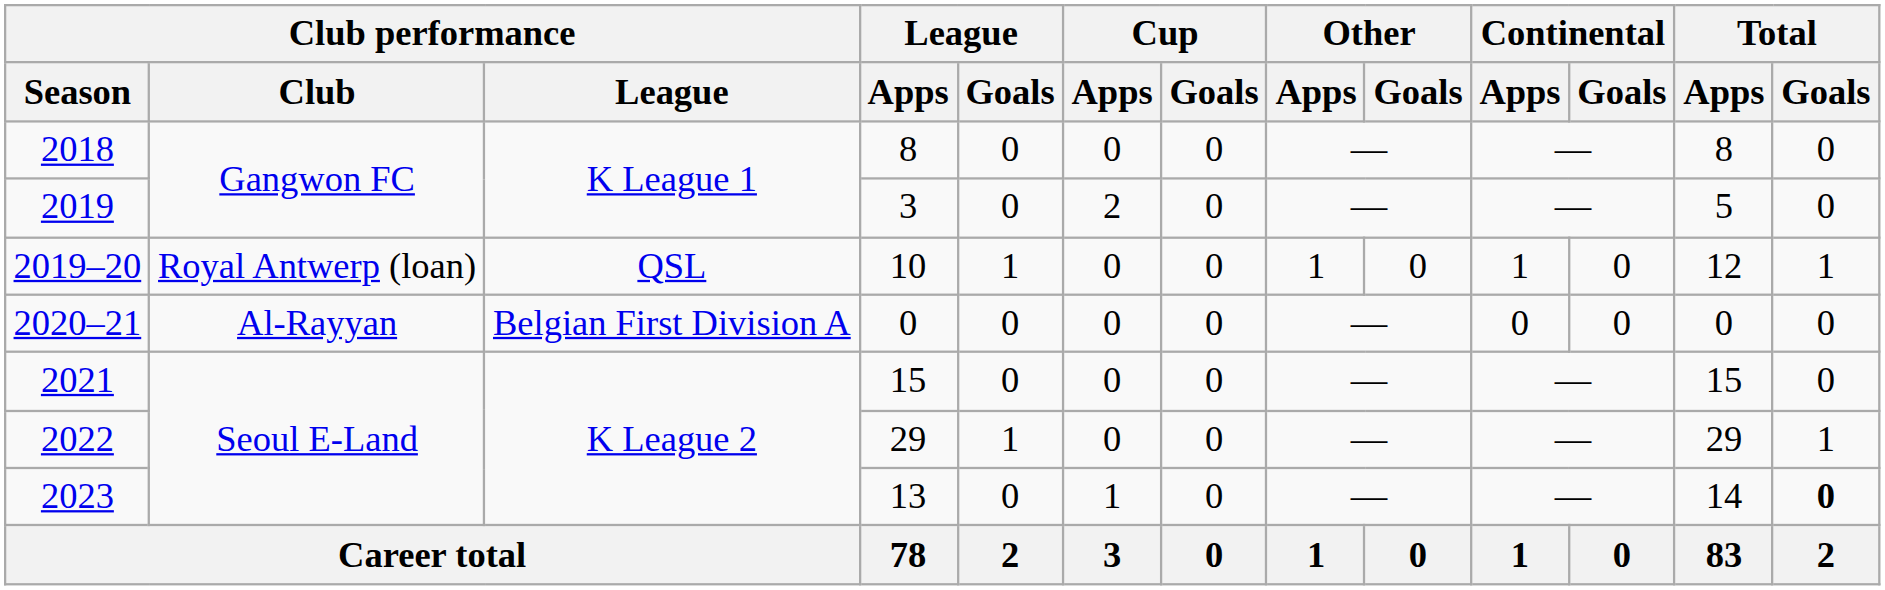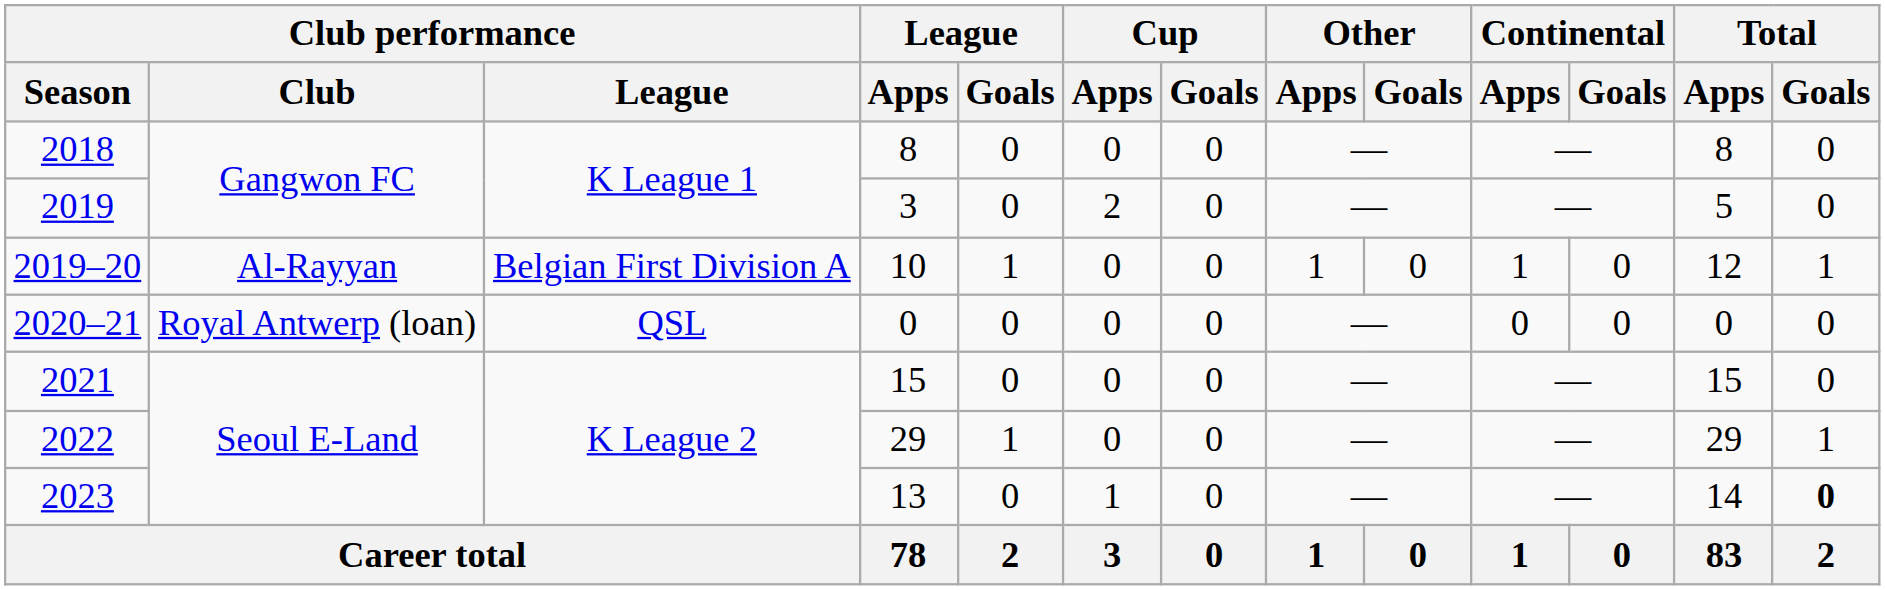 <table class="wikitable" style="text-align:center">
 <tr>
 <th colspan=3>Club performance</th>
 <th colspan=2>League</th>
 <th colspan=2>Cup</th>
 <th colspan=2>Other</th>
 <th colspan=2>Continental</th>
 <th colspan=2>Total</th>
 </tr>
 <tr>
 <th>Season</th>
 <th>Club</th>
 <th>League</th>
 <th>Apps</th>
 <th>Goals</th>
 <th>Apps</th>
 <th>Goals</th>
 <th>Apps</th>
 <th>Goals</th>
 <th>Apps</th>
 <th>Goals</th>
 <th>Apps</th>
 <th>Goals</th>
 </tr>
 <tr>
 <td><a href='#'>2018</a></td>
 <td rowspan=2><a href='#'>Gangwon FC</a></td>
 <td rowspan=2><a href='#'>K League 1</a></td>
 <td>8</td>
 <td>0</td>
 <td>0</td>
 <td>0</td>
 <td colspan=2>—</td>
 <td colspan=2>—</td>
 <td>8</td>
 <td>0</td>
 </tr>
 <tr>
 <td><a href='#'>2019</a></td>
 <td>3</td>
 <td>0</td>
 <td>2</td>
 <td>0</td>
 <td colspan=2>—</td>
 <td colspan=2>—</td>
 <td>5</td>
 <td>0</td>
 </tr>
 <tr>
 <td><a href='#'>2019–20</a></td>
-<td><a href='#'>Royal Antwerp</a> (loan)</td>
-<td><a href='#'>QSL</a></td>
+<td><a href='#'>Al-Rayyan</a></td>
+<td><a href='#'>Belgian First Division A</a></td>
 <td>10</td>
 <td>1</td>
 <td>0</td>
 <td>0</td>
 <td>1</td>
 <td>0</td>
 <td>1</td>
 <td>0</td>
 <td>12</td>
 <td>1</td>
 </tr>
 <tr>
 <td><a href='#'>2020–21</a></td>
-<td><a href='#'>Al-Rayyan</a></td>
-<td><a href='#'>Belgian First Division A</a></td>
+<td><a href='#'>Royal Antwerp</a> (loan)</td>
+<td><a href='#'>QSL</a></td>
 <td>0</td>
 <td>0</td>
 <td>0</td>
 <td>0</td>
 <td colspan=2>—</td>
 <td>0</td>
 <td>0</td>
 <td>0</td>
 <td>0</td>
 </tr>
 <tr>
 <td><a href='#'>2021</a></td>
 <td rowspan=3><a href='#'>Seoul E-Land</a></td>
 <td rowspan=3><a href='#'>K League 2</a></td>
 <td>15</td>
 <td>0</td>
 <td>0</td>
 <td>0</td>
 <td colspan=2>—</td>
 <td colspan=2>—</td>
 <td>15</td>
 <td>0</td>
 </tr>
 <tr>
 <td><a href='#'>2022</a></td>
 <td>29</td>
 <td>1</td>
 <td>0</td>
 <td>0</td>
 <td colspan=2>—</td>
 <td colspan=2>—</td>
 <td>29</td>
 <td>1</td>
 </tr>
 <tr>
 <td><a href='#'>2023</a></td>
 <td>13</td>
 <td>0</td>
 <td>1</td>
 <td>0</td>
 <td colspan=2>—</td>
 <td colspan=2>—</td>
 <td>14</td>
 <td><strong>0</strong></td>
 </tr>
 <tr>
 <th colspan=3>Career total</th>
 <th>78</th>
 <th>2</th>
 <th>3</th>
 <th>0</th>
 <th>1</th>
 <th>0</th>
 <th>1</th>
 <th>0</th>
 <th>83</th>
 <th>2</th>
 </tr>
 </table>
